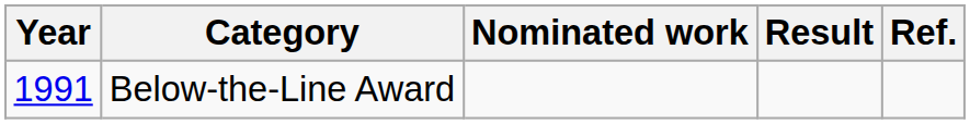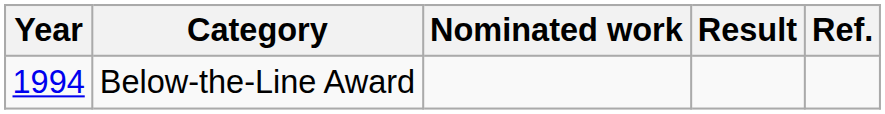 <table class="wikitable">
 <tr>
 <th>Year</th>
 <th>Category</th>
 <th>Nominated work</th>
 <th>Result</th>
 <th>Ref.</th>
 </tr>
 <tr>
-<td><a href='#'>1991</a></td>
+<td><a href='#'>1994</a></td>
 <td>Below-the-Line Award</td>
 <td></td>
 <td></td>
 <td align="center"></td>
 </tr>
 </table>
